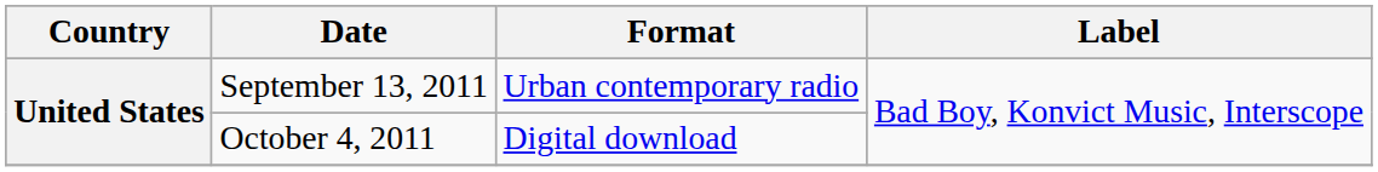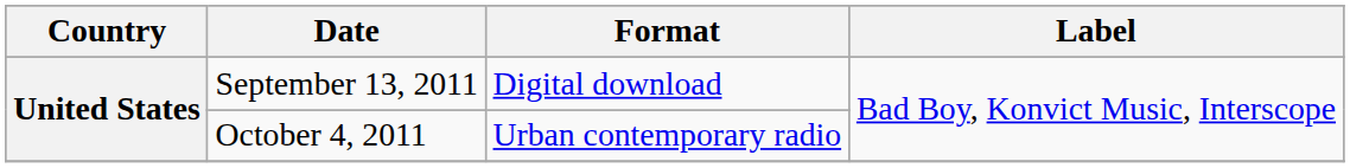 <table class="wikitable plainrowheaders">
 <tr>
 <th scope="col">Country</th>
 <th scope="col">Date</th>
 <th scope="col">Format</th>
 <th scope="col">Label</th>
 </tr>
 <tr>
 <th scope="row" rowspan="2">United States</th>
 <td>September 13, 2011</td>
-<td><a href='#'>Urban contemporary radio</a></td>
+<td><a href='#'>Digital download</a></td>
 <td rowspan="2"><a href='#'>Bad Boy</a>, <a href='#'>Konvict Music</a>, <a href='#'>Interscope</a></td>
 </tr>
 <tr>
 <td>October 4, 2011</td>
-<td><a href='#'>Digital download</a></td>
+<td><a href='#'>Urban contemporary radio</a></td>
 </tr>
 <tr>
 </tr>
 </table>
